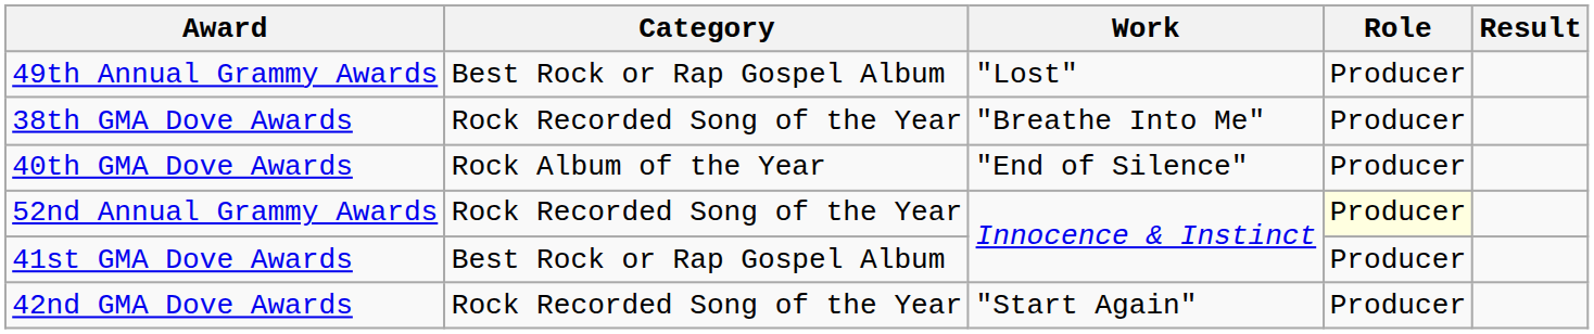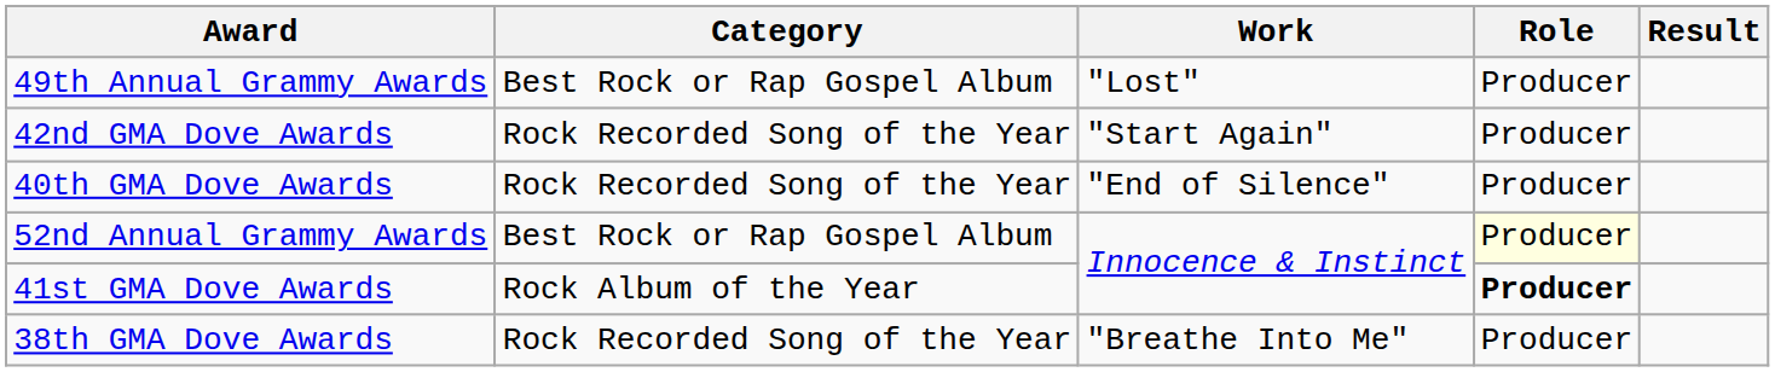 <table class="wikitable sortable">
 <tr>
 <th>Award</th>
 <th>Category</th>
 <th>Work</th>
 <th>Role</th>
 <th>Result</th>
 </tr>
 <tr>
 <td><a href='#'>49th Annual Grammy Awards</a></td>
 <td>Best Rock or Rap Gospel Album</td>
 <td>"Lost"</td>
 <td>Producer</td>
 <td></td>
 </tr>
 <tr>
+<td><a href='#'>42nd GMA Dove Awards</a></td>
+<td>Rock Recorded Song of the Year</td>
+<td>"Start Again"</td>
+<td>Producer</td>
+<td></td>
+</tr>
+<tr>
+<td><a href='#'>40th GMA Dove Awards</a></td>
+<td>Rock Recorded Song of the Year</td>
+<td>"End of Silence"</td>
+<td>Producer</td>
+<td></td>
+</tr>
+<tr>
+<td><a href='#'>52nd Annual Grammy Awards</a></td>
+<td>Best Rock or Rap Gospel Album</td>
+<td rowspan="2"><em><a href='#'>Innocence & Instinct</a></em></td>
+<td style="background: lightyellow;">Producer</td>
+<td></td>
+</tr>
+<tr>
+<td><a href='#'>41st GMA Dove Awards</a></td>
+<td>Rock Album of the Year</td>
+<td><strong>Producer</strong></td>
+<td></td>
+</tr>
+<tr>
 <td><a href='#'>38th GMA Dove Awards</a></td>
 <td>Rock Recorded Song of the Year</td>
 <td>"Breathe Into Me"</td>
 <td>Producer</td>
 <td></td>
 </tr>
-<tr>
-<td><a href='#'>40th GMA Dove Awards</a></td>
-<td>Rock Album of the Year</td>
-<td>"End of Silence"</td>
-<td>Producer</td>
-<td></td>
-</tr>
-<tr>
-<td><a href='#'>52nd Annual Grammy Awards</a></td>
-<td>Rock Recorded Song of the Year</td>
-<td rowspan="2"><em><a href='#'>Innocence & Instinct</a></em></td>
-<td style="background: lightyellow;">Producer</td>
-<td></td>
-</tr>
-<tr>
-<td><a href='#'>41st GMA Dove Awards</a></td>
-<td>Best Rock or Rap Gospel Album</td>
-<td>Producer</td>
-<td></td>
-</tr>
-<tr>
-<td><a href='#'>42nd GMA Dove Awards</a></td>
-<td>Rock Recorded Song of the Year</td>
-<td>"Start Again"</td>
-<td>Producer</td>
-<td></td>
-</tr>
 </table>
